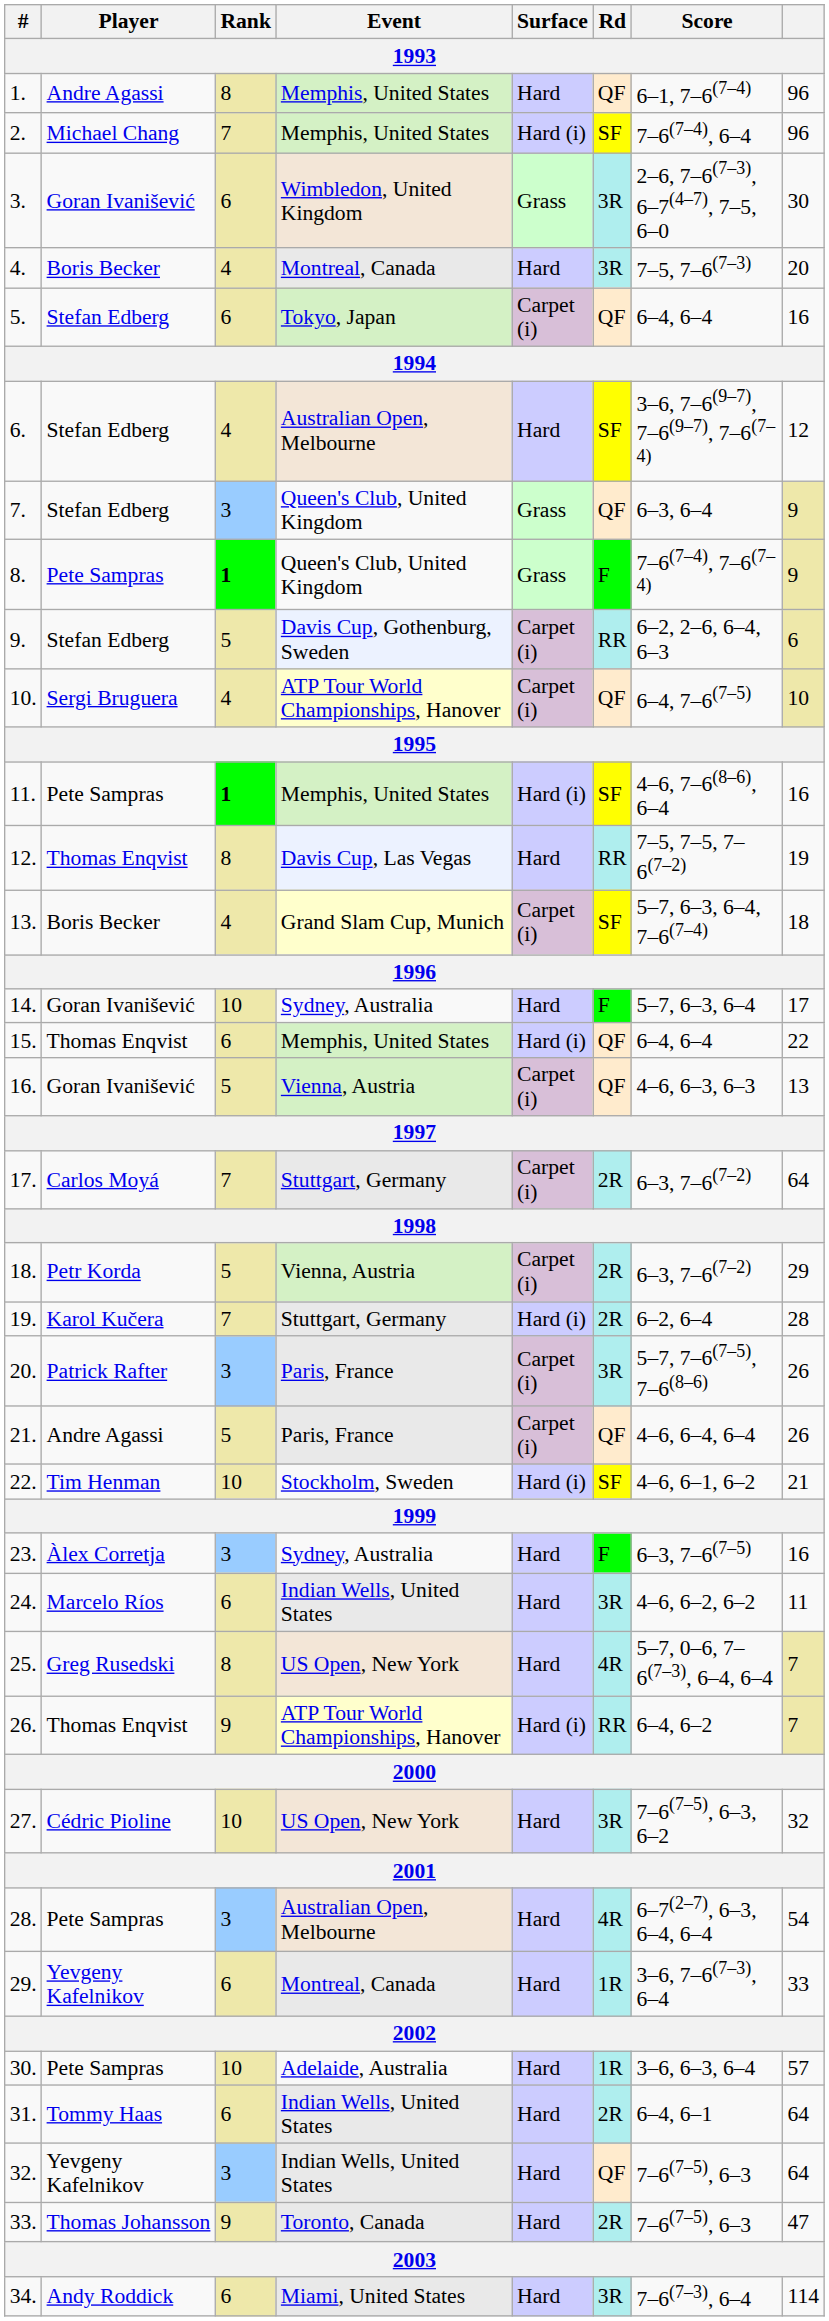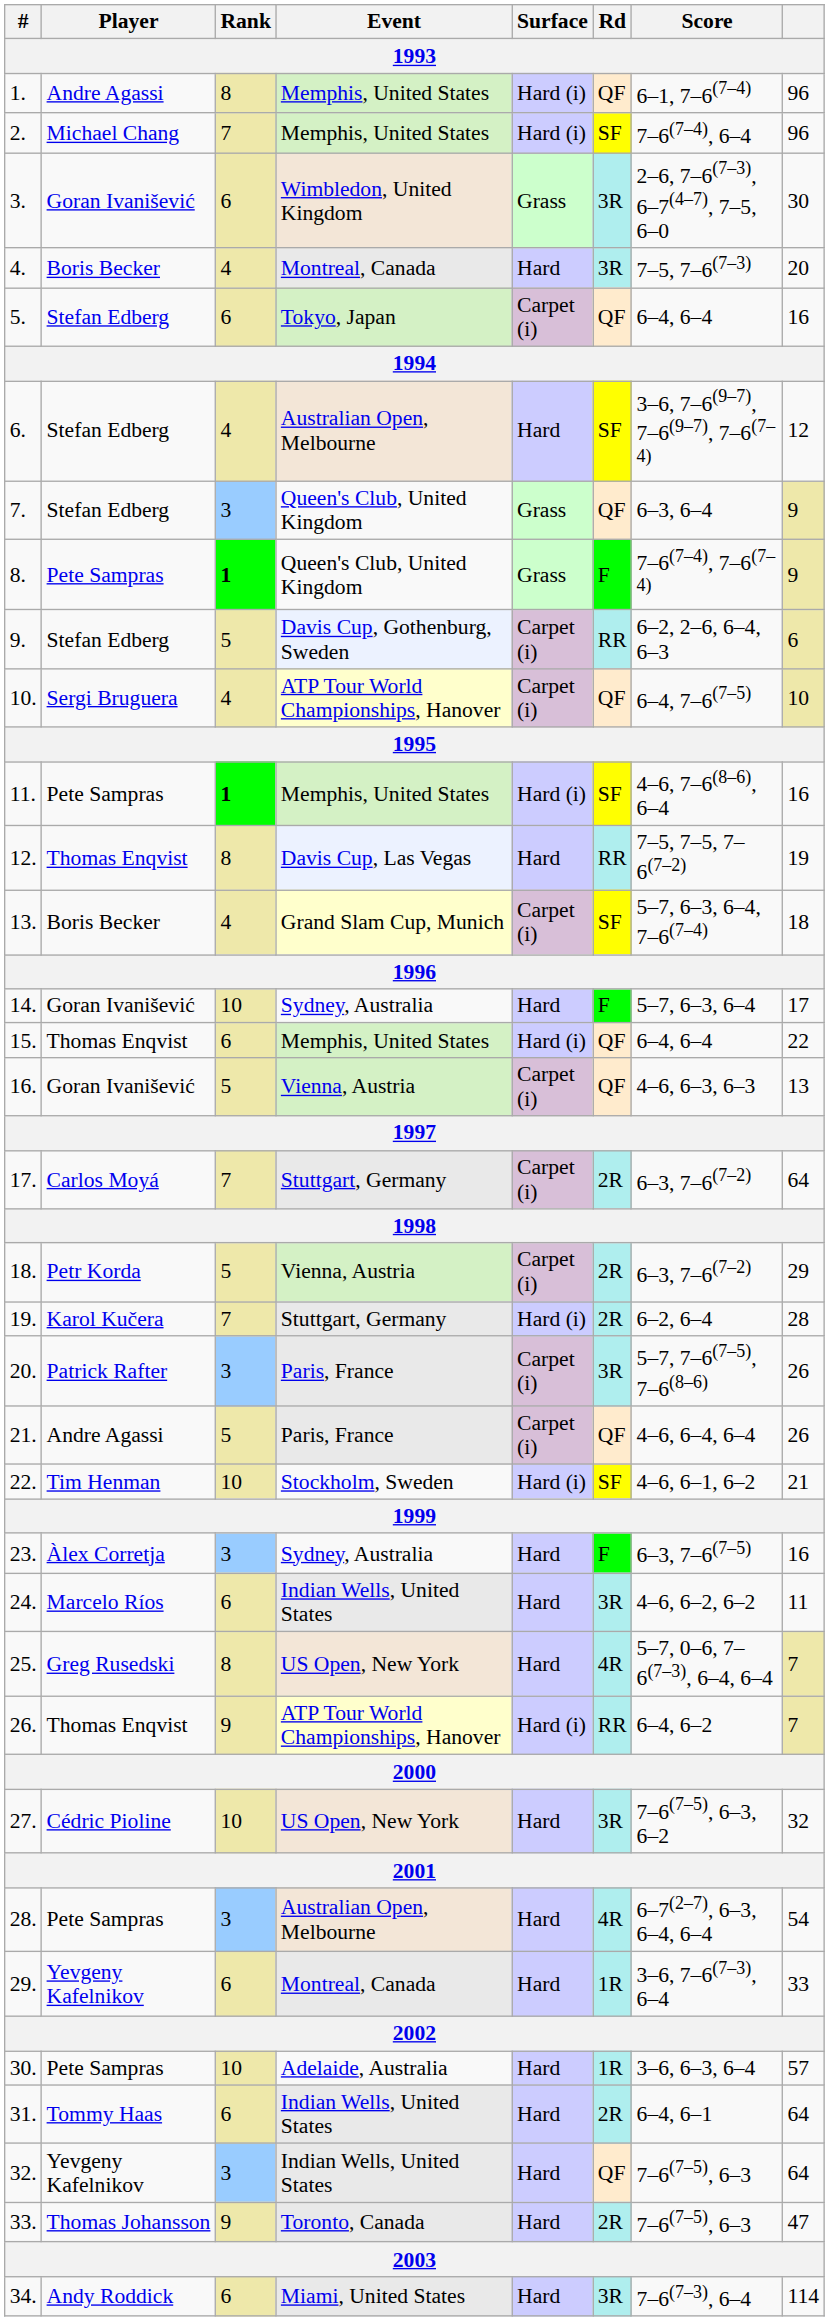 <table class="wikitable sortable">
 <tr>
 <th>#</th>
 <th width=185>Player</th>
 <th>Rank</th>
 <th width=250>Event</th>
 <th>Surface</th>
 <th>Rd</th>
 <th width=190>Score</th>
 <th></th>
 </tr>
 <tr>
 <th colspan=8><a href='#'>1993</a></th>
 </tr>
 <tr>
 <td>1.</td>
 <td> <a href='#'>Andre Agassi</a></td>
 <td bgcolor=EEE8AA>8</td>
 <td bgcolor=d4f1c5><a href='#'>Memphis</a>, United States</td>
-<td bgcolor=CCCCFF>Hard</td>
+<td bgcolor=CCCCFF>Hard (i)</td>
 <td bgcolor=ffebcd>QF</td>
 <td>6–1, 7–6<sup>(7–4)</sup></td>
 <td>96</td>
 </tr>
 <tr>
 <td>2.</td>
 <td> <a href='#'>Michael Chang</a></td>
 <td bgcolor=EEE8AA>7</td>
 <td bgcolor=d4f1c5>Memphis, United States</td>
 <td bgcolor=CCCCFF>Hard (i)</td>
 <td bgcolor=yellow>SF</td>
 <td>7–6<sup>(7–4)</sup>, 6–4</td>
 <td>96</td>
 </tr>
 <tr>
 <td>3.</td>
 <td> <a href='#'>Goran Ivanišević</a></td>
 <td bgcolor=EEE8AA>6</td>
 <td bgcolor=f3e6d7><a href='#'>Wimbledon</a>, United Kingdom</td>
 <td bgcolor=#cfc>Grass</td>
 <td bgcolor=afeeee>3R</td>
 <td>2–6, 7–6<sup>(7–3)</sup>, 6–7<sup>(4–7)</sup>, 7–5, 6–0</td>
 <td>30</td>
 </tr>
 <tr>
 <td>4.</td>
 <td> <a href='#'>Boris Becker</a></td>
 <td bgcolor=EEE8AA>4</td>
 <td bgcolor=e9e9e9><a href='#'>Montreal</a>, Canada</td>
 <td bgcolor=CCCCFF>Hard</td>
 <td bgcolor=afeeee>3R</td>
 <td>7–5, 7–6<sup>(7–3)</sup></td>
 <td>20</td>
 </tr>
 <tr>
 <td>5.</td>
 <td> <a href='#'>Stefan Edberg</a></td>
 <td bgcolor=EEE8AA>6</td>
 <td bgcolor=d4f1c5><a href='#'>Tokyo</a>, Japan</td>
 <td bgcolor=thistle>Carpet (i)</td>
 <td bgcolor=ffebcd>QF</td>
 <td>6–4, 6–4</td>
 <td>16</td>
 </tr>
 <tr>
 <th colspan=8><a href='#'>1994</a></th>
 </tr>
 <tr>
 <td>6.</td>
 <td> Stefan Edberg</td>
 <td bgcolor=EEE8AA>4</td>
 <td bgcolor=f3e6d7><a href='#'>Australian Open</a>, Melbourne</td>
 <td bgcolor=CCCCFF>Hard</td>
 <td bgcolor=yellow>SF</td>
 <td>3–6, 7–6<sup>(9–7)</sup>, 7–6<sup>(9–7)</sup>, 7–6<sup>(7–4)</sup></td>
 <td>12</td>
 </tr>
 <tr>
 <td>7.</td>
 <td> Stefan Edberg</td>
 <td bgcolor=99ccff>3</td>
 <td><a href='#'>Queen's Club</a>, United Kingdom</td>
 <td bgcolor=#cfc>Grass</td>
 <td bgcolor=ffebcd>QF</td>
 <td>6–3, 6–4</td>
 <td bgcolor=EEE8AA>9</td>
 </tr>
 <tr>
 <td>8.</td>
 <td> <a href='#'>Pete Sampras</a></td>
 <td bgcolor=lime><strong>1</strong></td>
 <td>Queen's Club, United Kingdom</td>
 <td bgcolor=#cfc>Grass</td>
 <td bgcolor=lime>F</td>
 <td>7–6<sup>(7–4)</sup>, 7–6<sup>(7–4)</sup></td>
 <td bgcolor=EEE8AA>9</td>
 </tr>
 <tr>
 <td>9.</td>
 <td> Stefan Edberg</td>
 <td bgcolor=EEE8AA>5</td>
 <td bgcolor=ECF2FF><a href='#'>Davis Cup</a>, Gothenburg, Sweden</td>
 <td bgcolor=thistle>Carpet (i)</td>
 <td bgcolor=afeeee>RR</td>
 <td>6–2, 2–6, 6–4, 6–3</td>
 <td bgcolor=EEE8AA>6</td>
 </tr>
 <tr>
 <td>10.</td>
 <td> <a href='#'>Sergi Bruguera</a></td>
 <td bgcolor=EEE8AA>4</td>
 <td bgcolor=ffffcc><a href='#'>ATP Tour World Championships</a>, Hanover</td>
 <td bgcolor=thistle>Carpet (i)</td>
 <td bgcolor=ffebcd>QF</td>
 <td>6–4, 7–6<sup>(7–5)</sup></td>
 <td bgcolor=EEE8AA>10</td>
 </tr>
 <tr>
 <th colspan=8><a href='#'>1995</a></th>
 </tr>
 <tr>
 <td>11.</td>
 <td> Pete Sampras</td>
 <td bgcolor=lime><strong>1</strong></td>
 <td bgcolor=d4f1c5>Memphis, United States</td>
 <td bgcolor=CCCCFF>Hard (i)</td>
 <td bgcolor=yellow>SF</td>
 <td>4–6, 7–6<sup>(8–6)</sup>, 6–4</td>
 <td>16</td>
 </tr>
 <tr>
 <td>12.</td>
 <td> <a href='#'>Thomas Enqvist</a></td>
 <td bgcolor=EEE8AA>8</td>
 <td bgcolor=ECF2FF><a href='#'>Davis Cup</a>, Las Vegas</td>
 <td bgcolor=CCCCFF>Hard</td>
 <td bgcolor=afeeee>RR</td>
 <td>7–5, 7–5, 7–6<sup>(7–2)</sup></td>
 <td>19</td>
 </tr>
 <tr>
 <td>13.</td>
 <td> Boris Becker</td>
 <td bgcolor=EEE8AA>4</td>
 <td bgcolor=ffffcc>Grand Slam Cup, Munich</td>
 <td bgcolor=thistle>Carpet (i)</td>
 <td bgcolor=yellow>SF</td>
 <td>5–7, 6–3, 6–4, 7–6<sup>(7–4)</sup></td>
 <td>18</td>
 </tr>
 <tr>
 <th colspan=8><a href='#'>1996</a></th>
 </tr>
 <tr>
 <td>14.</td>
 <td> Goran Ivanišević</td>
 <td bgcolor=EEE8AA>10</td>
 <td><a href='#'>Sydney</a>, Australia</td>
 <td bgcolor=CCCCFF>Hard</td>
 <td bgcolor=lime>F</td>
 <td>5–7, 6–3, 6–4</td>
 <td>17</td>
 </tr>
 <tr>
 <td>15.</td>
 <td> Thomas Enqvist</td>
 <td bgcolor=EEE8AA>6</td>
 <td bgcolor=d4f1c5>Memphis, United States</td>
 <td bgcolor=CCCCFF>Hard (i)</td>
 <td bgcolor=ffebcd>QF</td>
 <td>6–4, 6–4</td>
 <td>22</td>
 </tr>
 <tr>
 <td>16.</td>
 <td> Goran Ivanišević</td>
 <td bgcolor=EEE8AA>5</td>
 <td bgcolor=d4f1c5><a href='#'>Vienna</a>, Austria</td>
 <td bgcolor=thistle>Carpet (i)</td>
 <td bgcolor=ffebcd>QF</td>
 <td>4–6, 6–3, 6–3</td>
 <td>13</td>
 </tr>
 <tr>
 <th colspan=8><a href='#'>1997</a></th>
 </tr>
 <tr>
 <td>17.</td>
 <td> <a href='#'>Carlos Moyá</a></td>
 <td bgcolor=EEE8AA>7</td>
 <td bgcolor=e9e9e9><a href='#'>Stuttgart</a>, Germany</td>
 <td bgcolor=thistle>Carpet (i)</td>
 <td bgcolor=afeeee>2R</td>
 <td>6–3, 7–6<sup>(7–2)</sup></td>
 <td>64</td>
 </tr>
 <tr>
 <th colspan=8><a href='#'>1998</a></th>
 </tr>
 <tr>
 <td>18.</td>
 <td> <a href='#'>Petr Korda</a></td>
 <td bgcolor=EEE8AA>5</td>
 <td bgcolor=d4f1c5>Vienna, Austria</td>
 <td bgcolor=thistle>Carpet (i)</td>
 <td bgcolor=afeeee>2R</td>
 <td>6–3, 7–6<sup>(7–2)</sup></td>
 <td>29</td>
 </tr>
 <tr>
 <td>19.</td>
 <td> <a href='#'>Karol Kučera</a></td>
 <td bgcolor=EEE8AA>7</td>
 <td bgcolor=e9e9e9>Stuttgart, Germany</td>
 <td bgcolor=CCCCFF>Hard (i)</td>
 <td bgcolor=afeeee>2R</td>
 <td>6–2, 6–4</td>
 <td>28</td>
 </tr>
 <tr>
 <td>20.</td>
 <td> <a href='#'>Patrick Rafter</a></td>
 <td bgcolor=99ccff>3</td>
 <td bgcolor=e9e9e9><a href='#'>Paris</a>, France</td>
 <td bgcolor=thistle>Carpet (i)</td>
 <td bgcolor=afeeee>3R</td>
 <td>5–7, 7–6<sup>(7–5)</sup>, 7–6<sup>(8–6)</sup></td>
 <td>26</td>
 </tr>
 <tr>
 <td>21.</td>
 <td> Andre Agassi</td>
 <td bgcolor=EEE8AA>5</td>
 <td bgcolor=e9e9e9>Paris, France</td>
 <td bgcolor=thistle>Carpet (i)</td>
 <td bgcolor=ffebcd>QF</td>
 <td>4–6, 6–4, 6–4</td>
 <td>26</td>
 </tr>
 <tr>
 <td>22.</td>
 <td> <a href='#'>Tim Henman</a></td>
 <td bgcolor=EEE8AA>10</td>
 <td><a href='#'>Stockholm</a>, Sweden</td>
 <td bgcolor=CCCCFF>Hard (i)</td>
 <td bgcolor=yellow>SF</td>
 <td>4–6, 6–1, 6–2</td>
 <td>21</td>
 </tr>
 <tr>
 <th colspan=8><a href='#'>1999</a></th>
 </tr>
 <tr>
 <td>23.</td>
 <td> <a href='#'>Àlex Corretja</a></td>
 <td bgcolor=99ccff>3</td>
 <td><a href='#'>Sydney</a>, Australia</td>
 <td bgcolor=CCCCFF>Hard</td>
 <td bgcolor=lime>F</td>
 <td>6–3, 7–6<sup>(7–5)</sup></td>
 <td>16</td>
 </tr>
 <tr>
 <td>24.</td>
 <td> <a href='#'>Marcelo Ríos</a></td>
 <td bgcolor=EEE8AA>6</td>
 <td bgcolor=e9e9e9><a href='#'>Indian Wells</a>, United States</td>
 <td bgcolor=CCCCFF>Hard</td>
 <td bgcolor=afeeee>3R</td>
 <td>4–6, 6–2, 6–2</td>
 <td>11</td>
 </tr>
 <tr>
 <td>25.</td>
 <td> <a href='#'>Greg Rusedski</a></td>
 <td bgcolor=EEE8AA>8</td>
 <td bgcolor=f3e6d7><a href='#'>US Open</a>, New York</td>
 <td bgcolor=CCCCFF>Hard</td>
 <td bgcolor=afeeee>4R</td>
 <td>5–7, 0–6, 7–6<sup>(7–3)</sup>, 6–4, 6–4</td>
 <td bgcolor=EEE8AA>7</td>
 </tr>
 <tr>
 <td>26.</td>
 <td> Thomas Enqvist</td>
 <td bgcolor=EEE8AA>9</td>
 <td bgcolor=ffffcc><a href='#'>ATP Tour World Championships</a>, Hanover</td>
 <td bgcolor=CCCCFF>Hard (i)</td>
 <td bgcolor=afeeee>RR</td>
 <td>6–4, 6–2</td>
 <td bgcolor=EEE8AA>7</td>
 </tr>
 <tr>
 <th colspan=8><a href='#'>2000</a></th>
 </tr>
 <tr>
 <td>27.</td>
 <td> <a href='#'>Cédric Pioline</a></td>
 <td bgcolor=EEE8AA>10</td>
 <td bgcolor=f3e6d7><a href='#'>US Open</a>, New York</td>
 <td bgcolor=CCCCFF>Hard</td>
 <td bgcolor=afeeee>3R</td>
 <td>7–6<sup>(7–5)</sup>, 6–3, 6–2</td>
 <td>32</td>
 </tr>
 <tr>
 <th colspan=8><a href='#'>2001</a></th>
 </tr>
 <tr>
 <td>28.</td>
 <td> Pete Sampras</td>
 <td bgcolor=99ccff>3</td>
 <td bgcolor=f3e6d7><a href='#'>Australian Open</a>, Melbourne</td>
 <td bgcolor=CCCCFF>Hard</td>
 <td bgcolor=afeeee>4R</td>
 <td>6–7<sup>(2–7)</sup>, 6–3, 6–4, 6–4</td>
 <td>54</td>
 </tr>
 <tr>
 <td>29.</td>
 <td> <a href='#'>Yevgeny Kafelnikov</a></td>
 <td bgcolor=EEE8AA>6</td>
 <td bgcolor=e9e9e9><a href='#'>Montreal</a>, Canada</td>
 <td bgcolor=CCCCFF>Hard</td>
 <td bgcolor=afeeee>1R</td>
 <td>3–6, 7–6<sup>(7–3)</sup>, 6–4</td>
 <td>33</td>
 </tr>
 <tr>
 <th colspan=8><a href='#'>2002</a></th>
 </tr>
 <tr>
 <td>30.</td>
 <td> Pete Sampras</td>
 <td bgcolor=EEE8AA>10</td>
 <td><a href='#'>Adelaide</a>, Australia</td>
 <td bgcolor=CCCCFF>Hard</td>
 <td bgcolor=afeeee>1R</td>
 <td>3–6, 6–3, 6–4</td>
 <td>57</td>
 </tr>
 <tr>
 <td>31.</td>
 <td> <a href='#'>Tommy Haas</a></td>
 <td bgcolor=EEE8AA>6</td>
 <td bgcolor=e9e9e9><a href='#'>Indian Wells</a>, United States</td>
 <td bgcolor=CCCCFF>Hard</td>
 <td bgcolor=afeeee>2R</td>
 <td>6–4, 6–1</td>
 <td>64</td>
 </tr>
 <tr>
 <td>32.</td>
 <td> Yevgeny Kafelnikov</td>
 <td bgcolor=99ccff>3</td>
 <td bgcolor=e9e9e9>Indian Wells, United States</td>
 <td bgcolor=CCCCFF>Hard</td>
 <td bgcolor=ffebcd>QF</td>
 <td>7–6<sup>(7–5)</sup>, 6–3</td>
 <td>64</td>
 </tr>
 <tr>
 <td>33.</td>
 <td> <a href='#'>Thomas Johansson</a></td>
 <td bgcolor=EEE8AA>9</td>
 <td bgcolor=e9e9e9><a href='#'>Toronto</a>, Canada</td>
 <td bgcolor=CCCCFF>Hard</td>
 <td bgcolor=afeeee>2R</td>
 <td>7–6<sup>(7–5)</sup>, 6–3</td>
 <td>47</td>
 </tr>
 <tr>
 <th colspan=8><a href='#'>2003</a></th>
 </tr>
 <tr>
 <td>34.</td>
 <td> <a href='#'>Andy Roddick</a></td>
 <td bgcolor=EEE8AA>6</td>
 <td bgcolor=e9e9e9><a href='#'>Miami</a>, United States</td>
 <td bgcolor=CCCCFF>Hard</td>
 <td bgcolor=afeeee>3R</td>
 <td>7–6<sup>(7–3)</sup>, 6–4</td>
 <td>114</td>
 </tr>
 </table>
